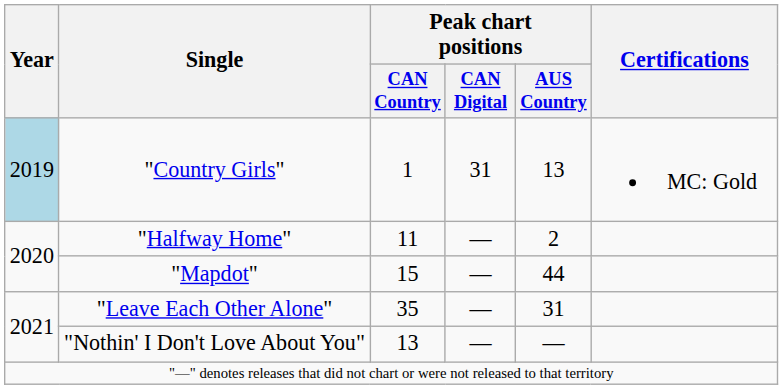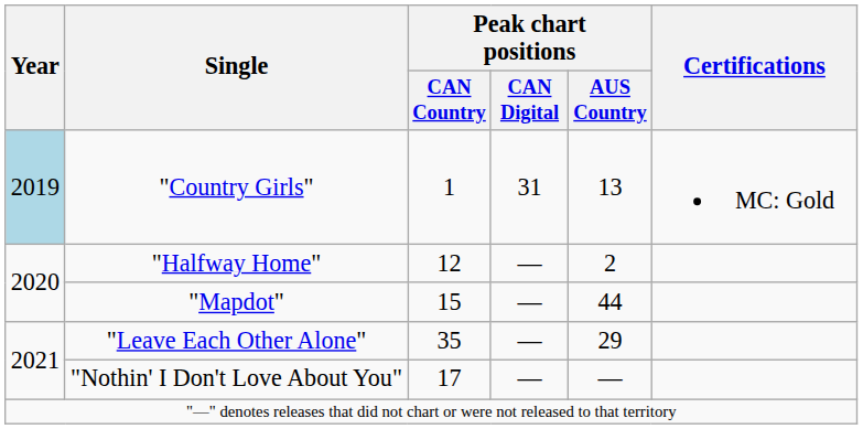 <table class="wikitable" style="text-align:center;">
 <tr>
 <th rowspan="2">Year</th>
 <th rowspan="2">Single</th>
 <th colspan="3">Peak chart<br>positions</th>
 <th rowspan="2" style="width:8em;"><a href='#'>Certifications</a></th>
 </tr>
 <tr style="font-size:smaller;">
 <th width="45"><a href='#'>CAN Country</a><br></th>
 <th width="45"><a href='#'>CAN Digital</a><br></th>
 <th width="45"><a href='#'>AUS Country</a><br></th>
 </tr>
 <tr>
 <td style="background: lightblue;">2019</td>
 <td>"<a href='#'>Country Girls</a>"</td>
 <td>1</td>
 <td>31</td>
 <td>13</td>
 <td><br><ul><li>MC: Gold</li></ul></td>
 </tr>
 <tr>
 <td rowspan="2">2020</td>
 <td>"<a href='#'>Halfway Home</a>"</td>
-<td>11</td>
+<td>12</td>
 <td>—</td>
 <td>2</td>
 <td></td>
 </tr>
 <tr>
 <td>"<a href='#'>Mapdot</a>"</td>
 <td>15</td>
 <td>—</td>
 <td>44</td>
 <td></td>
 </tr>
 <tr>
 <td rowspan="2">2021</td>
 <td>"<a href='#'>Leave Each Other Alone</a>"</td>
 <td>35</td>
 <td>—</td>
-<td>31</td>
+<td>29</td>
 <td></td>
 </tr>
 <tr>
 <td>"Nothin' I Don't Love About You"</td>
-<td>13</td>
+<td>17</td>
 <td>—</td>
 <td>—</td>
 <td></td>
 </tr>
 <tr>
 <td colspan="8" style="font-size:8pt">"—" denotes releases that did not chart or were not released to that territory</td>
 </tr>
 </table>
